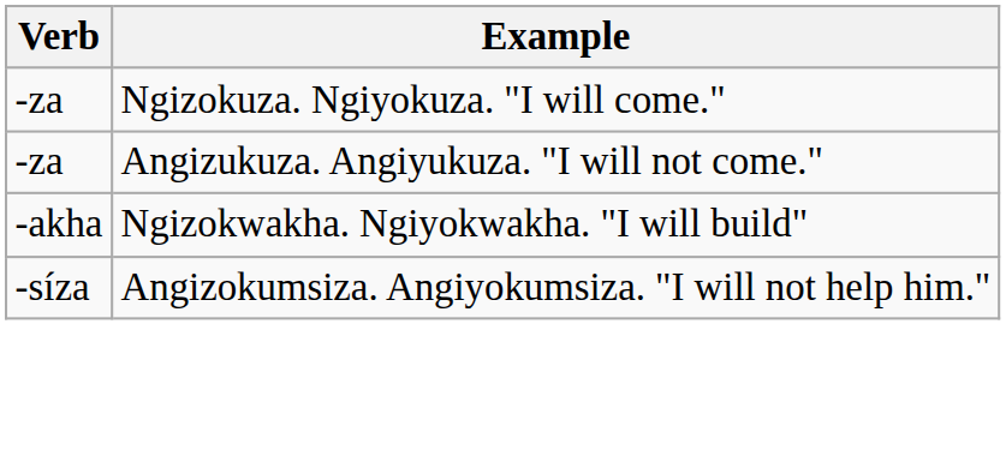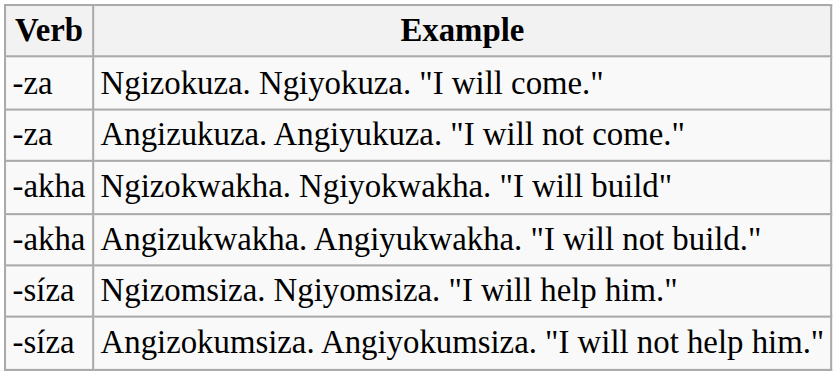 <table class="wikitable">
 <tr>
 <th>Verb</th>
 <th>Example</th>
 </tr>
 <tr>
 <td>-za</td>
 <td>Ngizokuza. Ngiyokuza. "I will come."</td>
 </tr>
 <tr>
 <td>-za</td>
 <td>Angizukuza. Angiyukuza. "I will not come."</td>
 </tr>
 <tr>
 <td>-akha</td>
 <td>Ngizokwakha. Ngiyokwakha. "I will build"</td>
 </tr>
 <tr>
+<td>-akha</td>
+<td>Angizukwakha. Angiyukwakha. "I will not build."</td>
+</tr>
+<tr>
+<td>-síza</td>
+<td>Ngizomsiza. Ngiyomsiza. "I will help him."</td>
+</tr>
+<tr>
 <td>-síza</td>
 <td>Angizokumsiza. Angiyokumsiza. "I will not help him."</td>
 </tr>
 </table>
